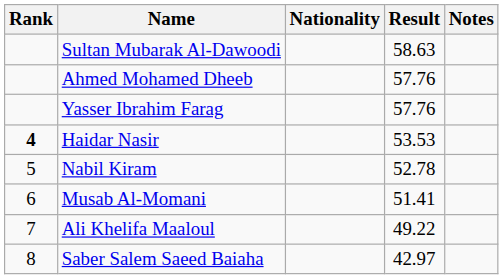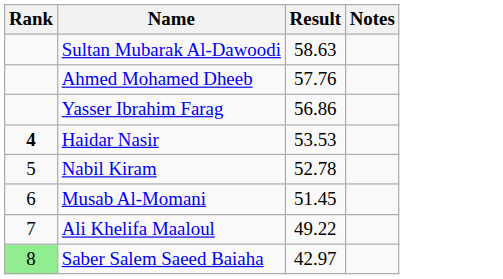 <table class="wikitable sortable" style="text-align:center">
 <tr>
 <th>Rank</th>
 <th>Name</th>
-<th>Nationality</th>
 <th>Result</th>
 <th>Notes</th>
 </tr>
 <tr>
 <td></td>
 <td align=left><a href='#'>Sultan Mubarak Al-Dawoodi</a></td>
-<td align=left></td>
 <td>58.63</td>
 <td></td>
 </tr>
 <tr>
 <td></td>
 <td align=left><a href='#'>Ahmed Mohamed Dheeb</a></td>
-<td align=left></td>
 <td>57.76</td>
 <td></td>
 </tr>
 <tr>
 <td></td>
 <td align=left><a href='#'>Yasser Ibrahim Farag</a></td>
-<td align=left></td>
-<td>57.76</td>
+<td>56.86</td>
 <td></td>
 </tr>
 <tr>
 <td><strong>4</strong></td>
 <td align=left><a href='#'>Haidar Nasir</a></td>
-<td align=left></td>
 <td>53.53</td>
 <td></td>
 </tr>
 <tr>
 <td>5</td>
 <td align=left><a href='#'>Nabil Kiram</a></td>
-<td align=left></td>
 <td>52.78</td>
 <td></td>
 </tr>
 <tr>
 <td>6</td>
 <td align=left><a href='#'>Musab Al-Momani</a></td>
-<td align=left></td>
-<td>51.41</td>
+<td>51.45</td>
 <td></td>
 </tr>
 <tr>
 <td>7</td>
 <td align=left><a href='#'>Ali Khelifa Maaloul</a></td>
-<td align=left></td>
 <td>49.22</td>
 <td></td>
 </tr>
 <tr>
-<td>8</td>
+<td style="background: lightgreen;">8</td>
 <td align=left><a href='#'>Saber Salem Saeed Baiaha</a></td>
-<td align=left></td>
 <td>42.97</td>
 <td></td>
 </tr>
 </table>
